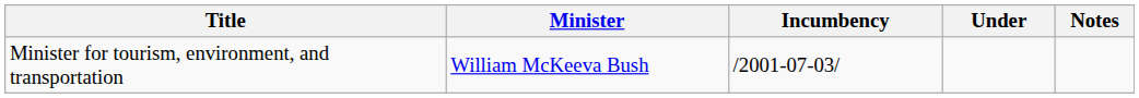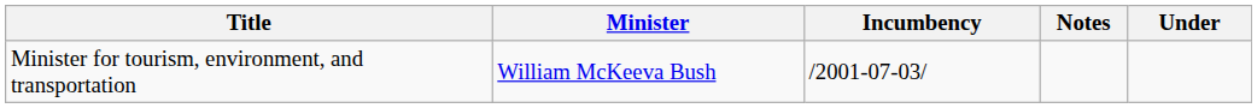 <table class="wikitable" style="width:100%;">
 <tr>
 <th>Title</th>
 <th style="width:25%;"><a href='#'>Minister</a></th>
 <th style="width:160px;">Incumbency</th>
+<th style="width:7%;">Notes</th>
 <th style="width:10%;">Under</th>
-<th style="width:7%;">Notes</th>
 </tr>
 <tr>
 <td>Minister for tourism, environment, and transportation</td>
 <td><a href='#'>William McKeeva Bush</a></td>
 <td>/2001-07-03/</td>
 <td></td>
 <td></td>
 </tr>
 </table>
